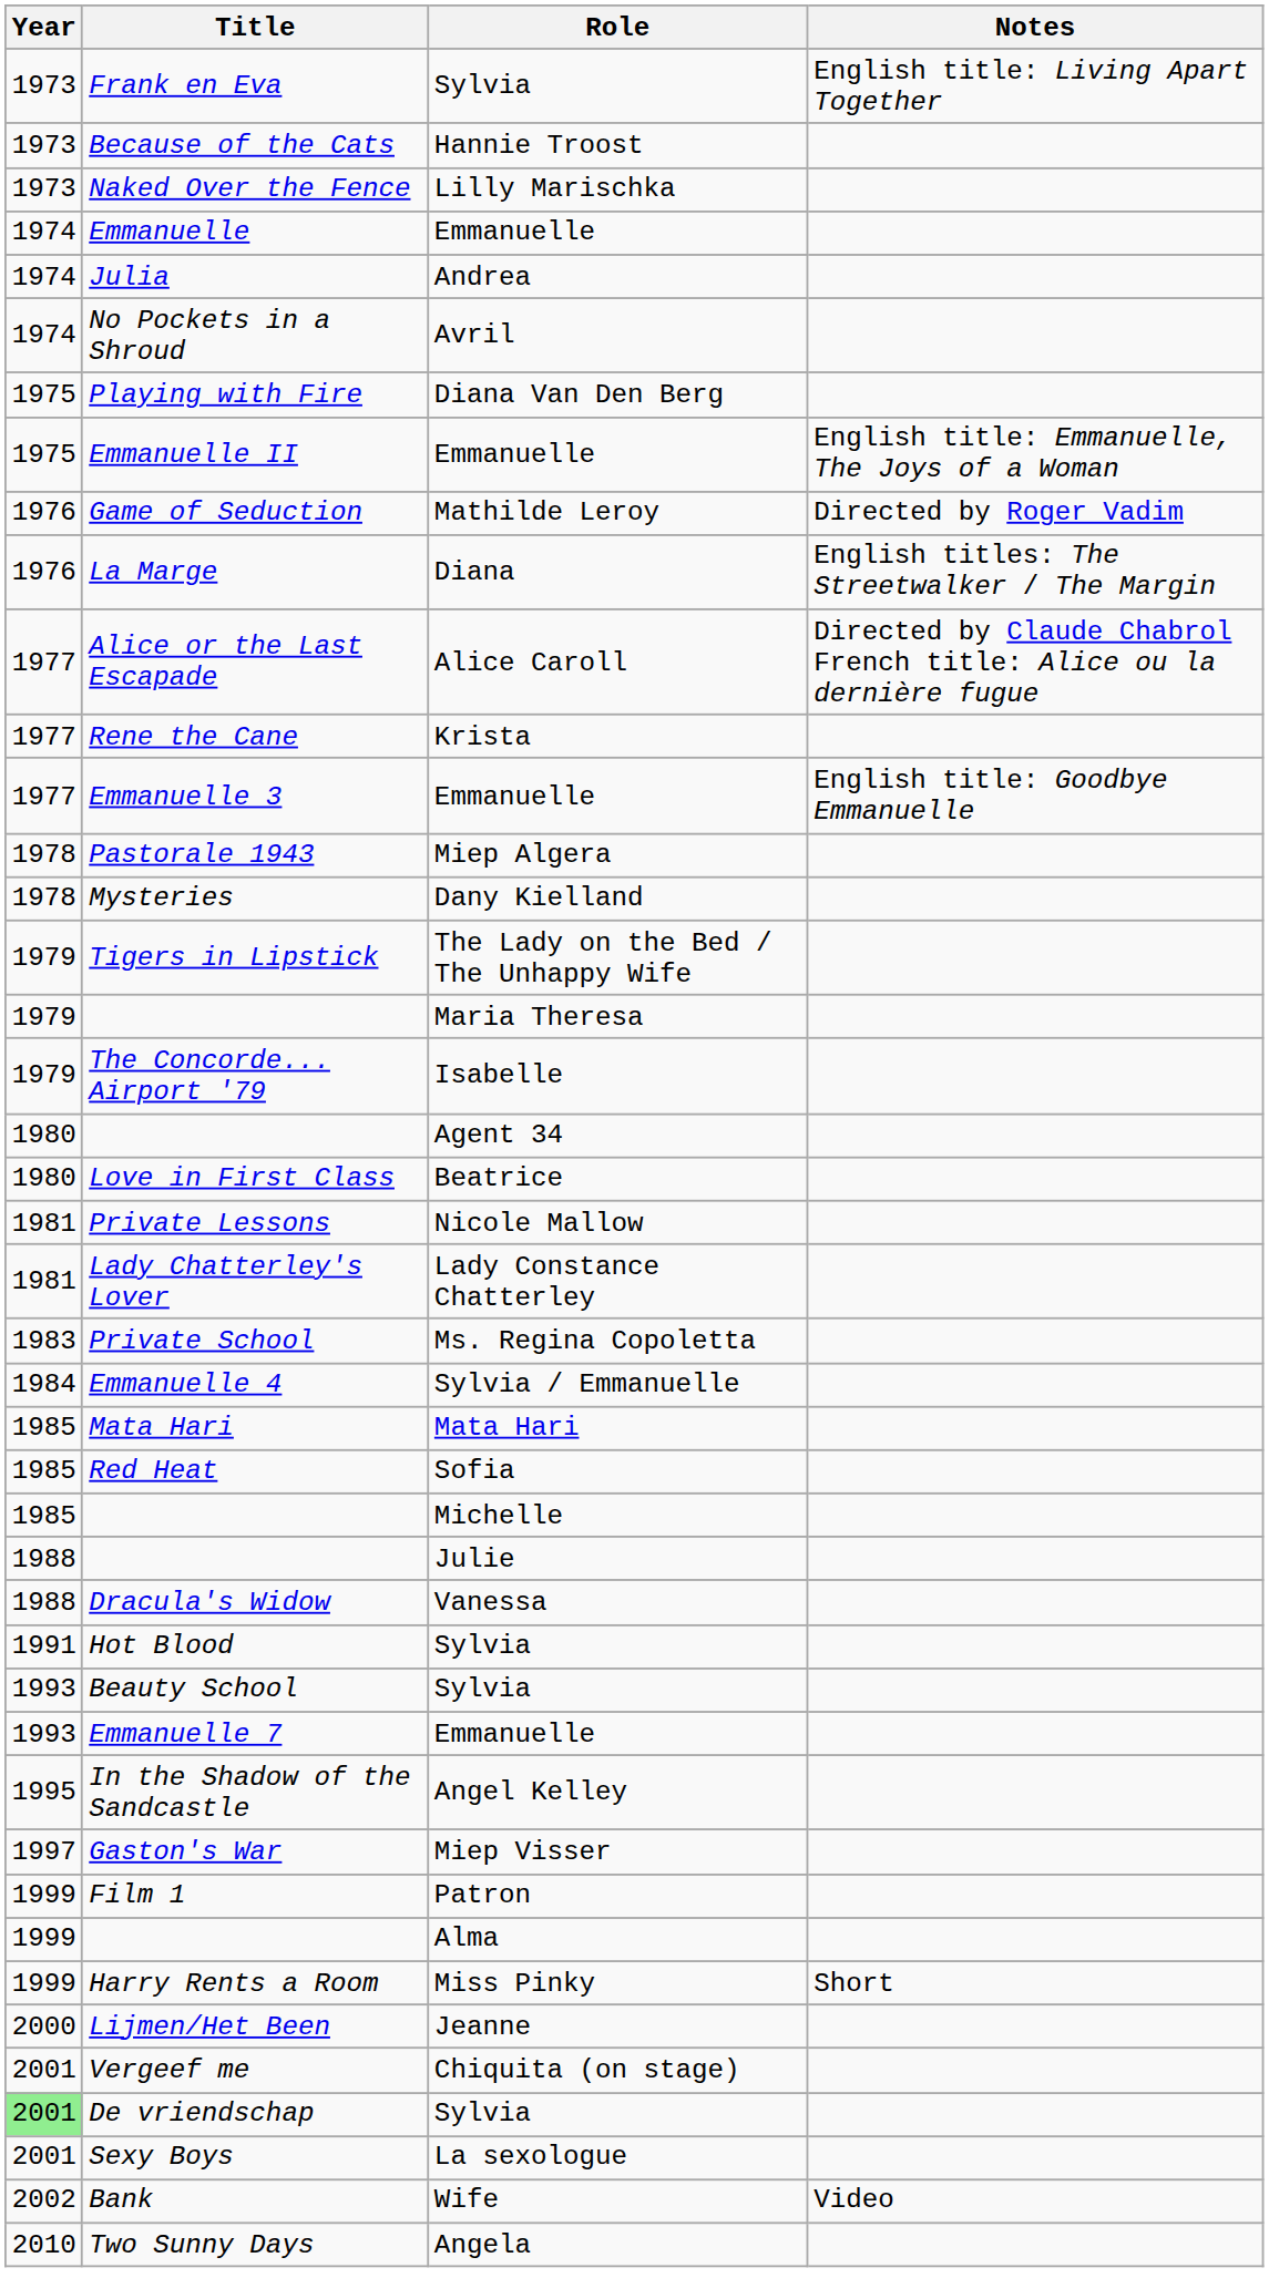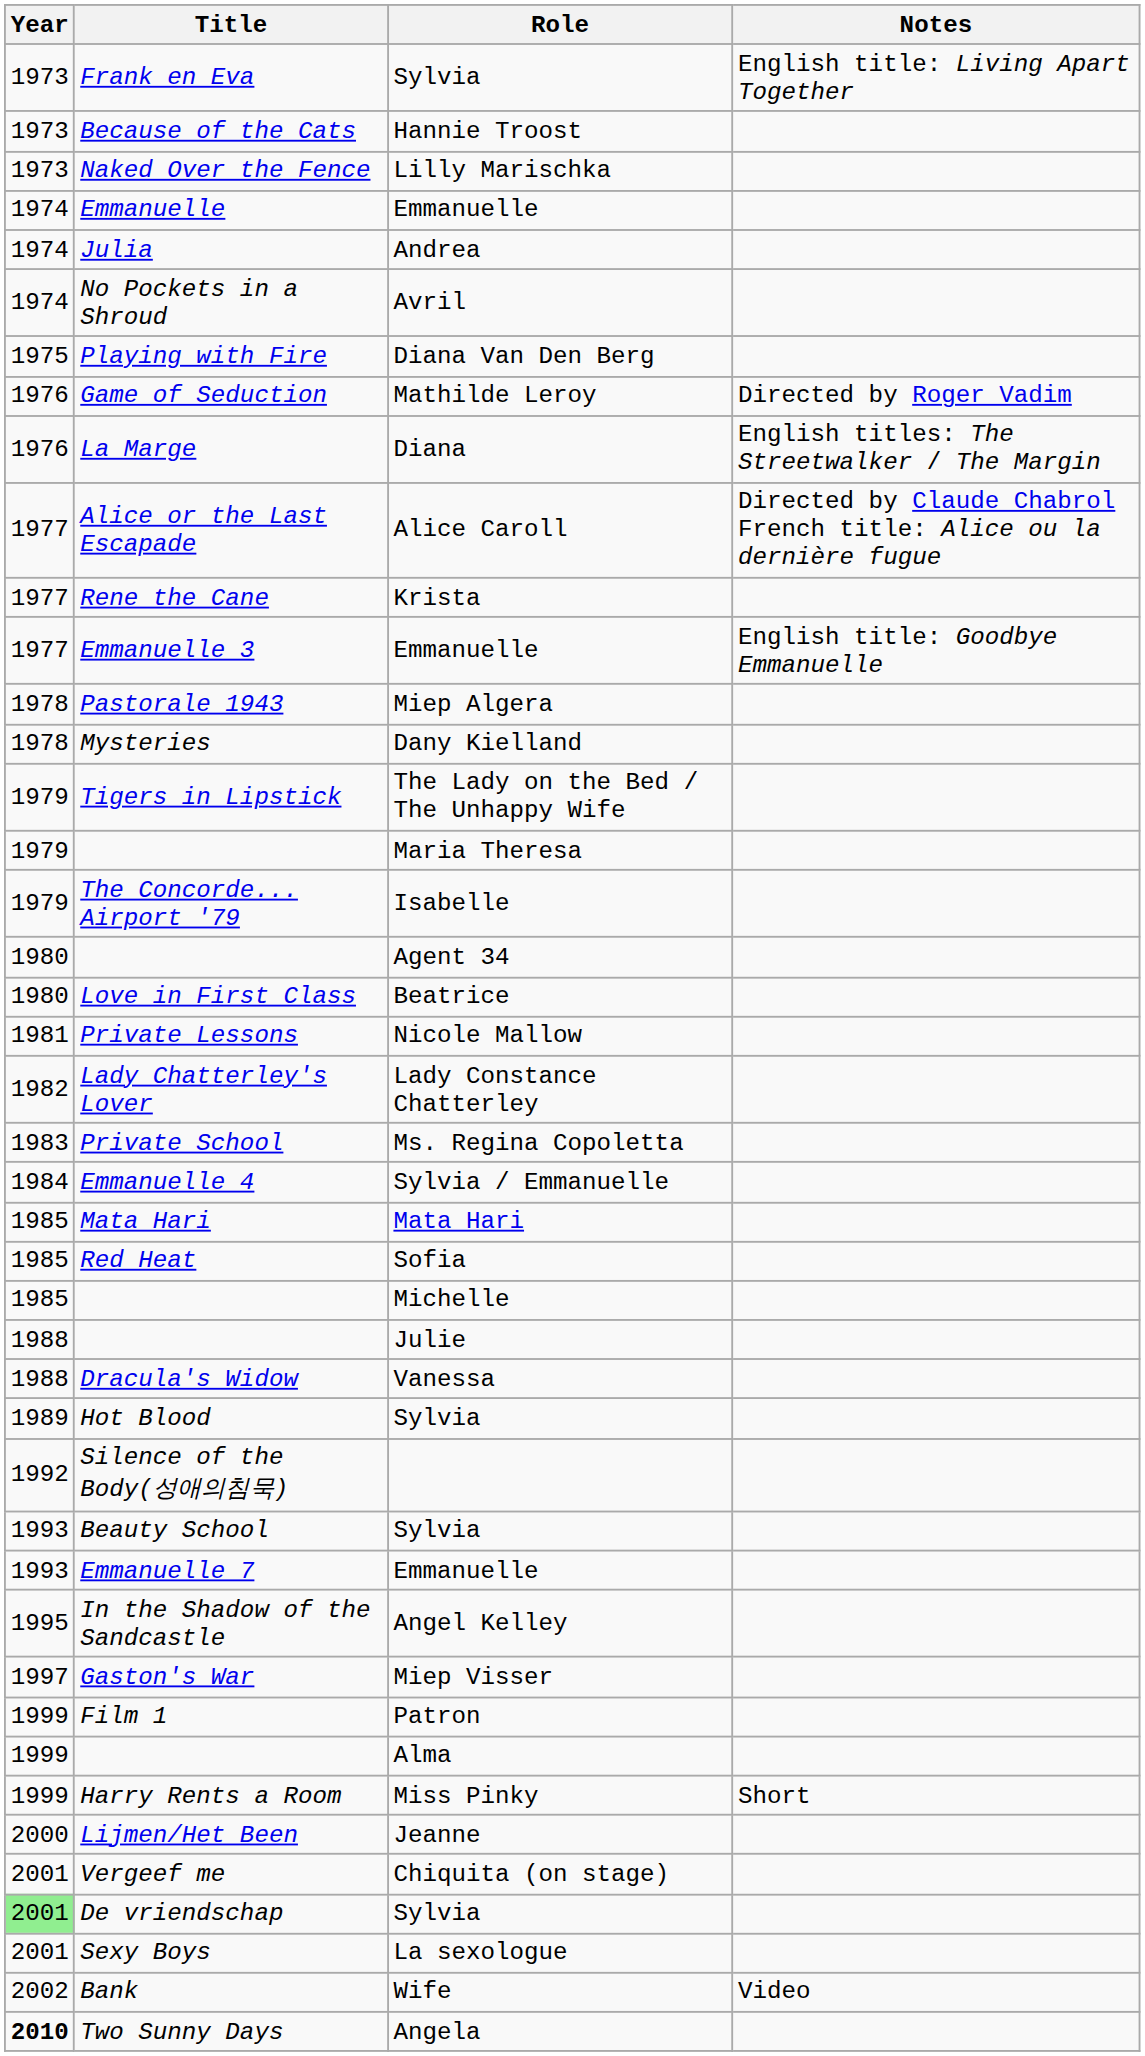 <table class="wikitable sortable">
 <tr>
 <th>Year</th>
 <th>Title</th>
 <th>Role</th>
 <th class="unsortable">Notes</th>
 </tr>
 <tr>
 <td>1973</td>
 <td><em><a href='#'>Frank en Eva</a></em></td>
 <td>Sylvia</td>
 <td>English title: <em>Living Apart Together</em></td>
 </tr>
 <tr>
 <td>1973</td>
 <td><em><a href='#'>Because of the Cats</a></em></td>
 <td>Hannie Troost</td>
 <td></td>
 </tr>
 <tr>
 <td>1973</td>
 <td><em><a href='#'>Naked Over the Fence</a></em></td>
 <td>Lilly Marischka</td>
 <td></td>
 </tr>
 <tr>
 <td>1974</td>
 <td><em><a href='#'>Emmanuelle</a></em></td>
 <td>Emmanuelle</td>
 <td></td>
 </tr>
 <tr>
 <td>1974</td>
 <td><em><a href='#'>Julia</a></em></td>
 <td>Andrea</td>
 <td></td>
 </tr>
 <tr>
 <td>1974</td>
 <td><em>No Pockets in a Shroud</em></td>
 <td>Avril</td>
 <td></td>
 </tr>
 <tr>
 <td>1975</td>
 <td><em><a href='#'>Playing with Fire</a></em></td>
 <td>Diana Van Den Berg</td>
 <td></td>
-</tr>
-<tr>
-<td>1975</td>
-<td><em><a href='#'>Emmanuelle II</a></em></td>
-<td>Emmanuelle</td>
-<td>English title: <em>Emmanuelle, The Joys of a Woman</em></td>
 </tr>
 <tr>
 <td>1976</td>
 <td><em><a href='#'>Game of Seduction</a></em></td>
 <td>Mathilde Leroy</td>
 <td>Directed by <a href='#'>Roger Vadim</a></td>
 </tr>
 <tr>
 <td>1976</td>
 <td><em><a href='#'>La Marge</a></em></td>
 <td>Diana</td>
 <td>English titles: <em>The Streetwalker</em> / <em>The Margin</em></td>
 </tr>
 <tr>
 <td>1977</td>
 <td><em><a href='#'>Alice or the Last Escapade</a></em></td>
 <td>Alice Caroll</td>
 <td>Directed by <a href='#'>Claude Chabrol</a><br>French title: <em>Alice ou la dernière fugue</em></td>
 </tr>
 <tr>
 <td>1977</td>
 <td><em><a href='#'>Rene the Cane</a></em></td>
 <td>Krista</td>
 <td></td>
 </tr>
 <tr>
 <td>1977</td>
 <td><em><a href='#'>Emmanuelle 3</a></em></td>
 <td>Emmanuelle</td>
 <td>English title: <em>Goodbye Emmanuelle</em></td>
 </tr>
 <tr>
 <td>1978</td>
 <td><em><a href='#'>Pastorale 1943</a></em></td>
 <td>Miep Algera</td>
 <td></td>
 </tr>
 <tr>
 <td>1978</td>
 <td><em>Mysteries</em></td>
 <td>Dany Kielland</td>
 <td></td>
 </tr>
 <tr>
 <td>1979</td>
 <td><em><a href='#'>Tigers in Lipstick</a></em></td>
 <td>The Lady on the Bed / The Unhappy Wife</td>
 <td></td>
 </tr>
 <tr>
 <td>1979</td>
 <td><em></em></td>
 <td>Maria Theresa</td>
 <td></td>
 </tr>
 <tr>
 <td>1979</td>
 <td><em><a href='#'>The Concorde... Airport '79</a></em></td>
 <td>Isabelle</td>
 <td></td>
 </tr>
 <tr>
 <td>1980</td>
 <td><em></em></td>
 <td>Agent 34</td>
 <td></td>
 </tr>
 <tr>
 <td>1980</td>
 <td><em><a href='#'>Love in First Class</a></em></td>
 <td>Beatrice</td>
 <td></td>
 </tr>
 <tr>
 <td>1981</td>
 <td><em><a href='#'>Private Lessons</a></em></td>
 <td>Nicole Mallow</td>
 <td></td>
 </tr>
 <tr>
-<td>1981</td>
+<td>1982</td>
 <td><em><a href='#'>Lady Chatterley's Lover</a></em></td>
 <td>Lady Constance Chatterley</td>
 <td></td>
 </tr>
 <tr>
 <td>1983</td>
 <td><em><a href='#'>Private School</a></em></td>
 <td>Ms. Regina Copoletta</td>
 <td></td>
 </tr>
 <tr>
 <td>1984</td>
 <td><em><a href='#'>Emmanuelle 4</a></em></td>
 <td>Sylvia / Emmanuelle</td>
 <td></td>
 </tr>
 <tr>
 <td>1985</td>
 <td><em><a href='#'>Mata Hari</a></em></td>
 <td><a href='#'>Mata Hari</a></td>
 <td></td>
 </tr>
 <tr>
 <td>1985</td>
 <td><em><a href='#'>Red Heat</a></em></td>
 <td>Sofia</td>
 <td></td>
 </tr>
 <tr>
 <td>1985</td>
 <td><em></em></td>
 <td>Michelle</td>
 <td></td>
 </tr>
 <tr>
 <td>1988</td>
 <td><em></em></td>
 <td>Julie</td>
 <td></td>
 </tr>
 <tr>
 <td>1988</td>
 <td><em><a href='#'>Dracula's Widow</a></em></td>
 <td>Vanessa</td>
 <td></td>
 </tr>
 <tr>
-<td>1991</td>
+<td>1989</td>
 <td><em>Hot Blood</em></td>
 <td>Sylvia</td>
+<td></td>
+</tr>
+<tr>
+<td>1992</td>
+<td><em>Silence of the Body(성애의침묵)</em></td>
+<td></td>
 <td></td>
 </tr>
 <tr>
 <td>1993</td>
 <td><em>Beauty School</em></td>
 <td>Sylvia</td>
 <td></td>
 </tr>
 <tr>
 <td>1993</td>
 <td><em><a href='#'>Emmanuelle 7</a></em></td>
 <td>Emmanuelle</td>
 <td></td>
 </tr>
 <tr>
 <td>1995</td>
 <td><em>In the Shadow of the Sandcastle</em></td>
 <td>Angel Kelley</td>
 <td></td>
 </tr>
 <tr>
 <td>1997</td>
 <td><em><a href='#'>Gaston's War</a></em></td>
 <td>Miep Visser</td>
 <td></td>
 </tr>
 <tr>
 <td>1999</td>
 <td><em>Film 1</em></td>
 <td>Patron</td>
 <td></td>
 </tr>
 <tr>
 <td>1999</td>
 <td><em></em></td>
 <td>Alma</td>
 <td></td>
 </tr>
 <tr>
 <td>1999</td>
 <td><em>Harry Rents a Room</em></td>
 <td>Miss Pinky</td>
 <td>Short</td>
 </tr>
 <tr>
 <td>2000</td>
 <td><em><a href='#'>Lijmen/Het Been</a></em></td>
 <td>Jeanne</td>
 <td></td>
 </tr>
 <tr>
 <td>2001</td>
 <td><em>Vergeef me</em></td>
 <td>Chiquita (on stage)</td>
 <td></td>
 </tr>
 <tr>
 <td style="background: lightgreen;">2001</td>
 <td><em>De vriendschap</em></td>
 <td>Sylvia</td>
 <td></td>
 </tr>
 <tr>
 <td>2001</td>
 <td><em>Sexy Boys</em></td>
 <td>La sexologue</td>
 <td></td>
 </tr>
 <tr>
 <td>2002</td>
 <td><em>Bank</em></td>
 <td>Wife</td>
 <td>Video</td>
 </tr>
 <tr>
-<td>2010</td>
+<td><strong>2010</strong></td>
 <td><em>Two Sunny Days</em></td>
 <td>Angela</td>
 <td></td>
 </tr>
 </table>
